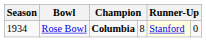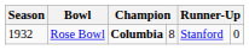 <table class=wikitable>
 <tr>
 <th>Season</th>
 <th>Bowl</th>
 <th colspan="2">Champion</th>
 <th colspan="2">Runner-Up</th>
 </tr>
 <tr>
-<td>1934</td>
+<td>1932</td>
 <td><a href='#'>Rose Bowl</a></td>
 <td><strong>Columbia</strong></td>
 <td>8</td>
-<td style="background: lightyellow;"><a href='#'>Stanford</a></td>
+<td><a href='#'>Stanford</a></td>
 <td>0</td>
 </tr>
 </table>
